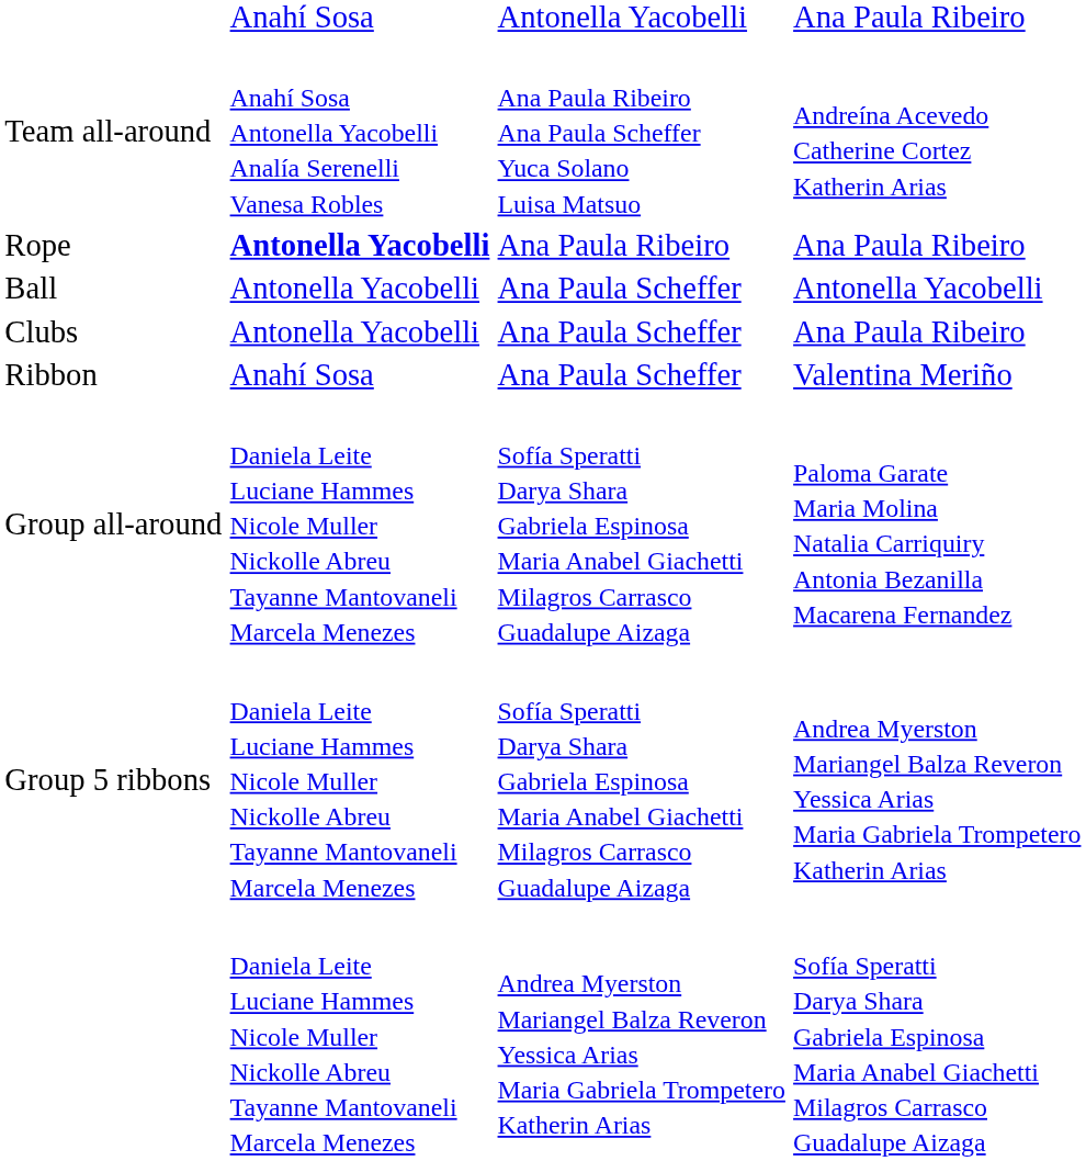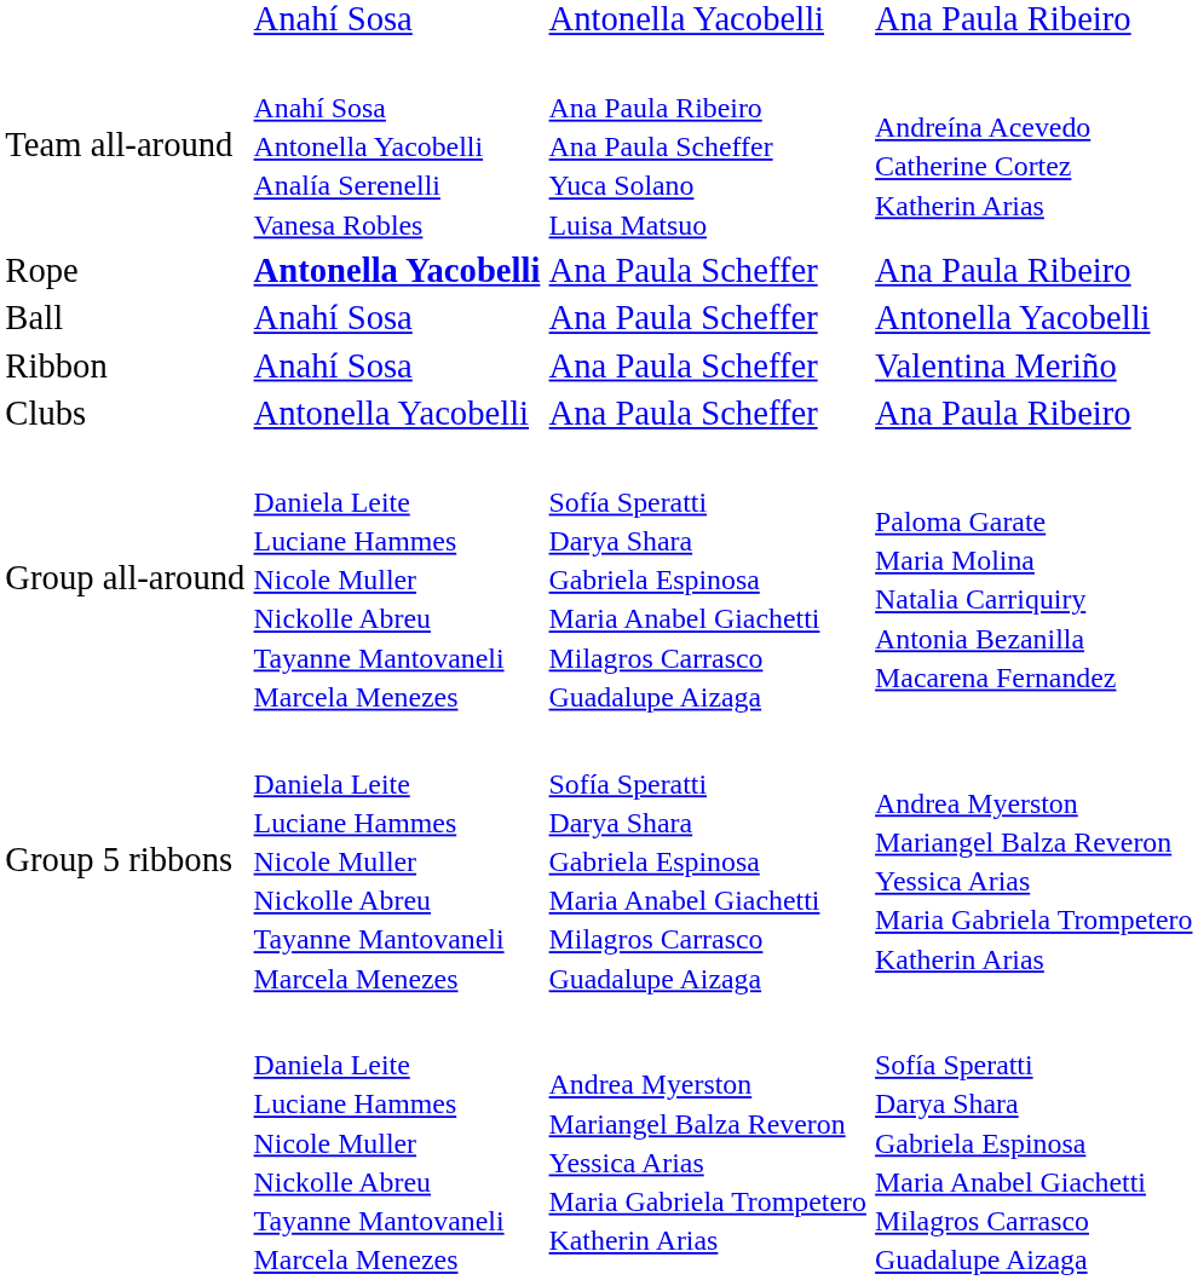 <table>
 <tr>
 <td> <br></td>
 <td><a href='#'>Anahí Sosa</a><br><em></em></td>
 <td><a href='#'>Antonella Yacobelli</a><br><em></em></td>
 <td><a href='#'>Ana Paula Ribeiro</a><br><em></em></td>
 </tr>
 <tr>
 <td>Team all-around<br></td>
 <td><br><small><a href='#'>Anahí Sosa</a><br><a href='#'>Antonella Yacobelli</a><br><a href='#'>Analía Serenelli</a><br><a href='#'>Vanesa Robles</a></small></td>
 <td><br><small><a href='#'>Ana Paula Ribeiro</a><br><a href='#'>Ana Paula Scheffer</a><br><a href='#'>Yuca Solano</a><br><a href='#'>Luisa Matsuo</a></small></td>
 <td><br><small><a href='#'>Andreína Acevedo</a><br><a href='#'>Catherine Cortez</a><br><a href='#'>Katherin Arias</a></small></td>
 </tr>
 <tr>
 <td>Rope <br></td>
 <td><strong><a href='#'>Antonella Yacobelli</a><br><em></em></strong></td>
-<td><a href='#'>Ana Paula Ribeiro</a><br><em></em></td>
+<td><a href='#'>Ana Paula Scheffer</a><br><em></em></td>
 <td><a href='#'>Ana Paula Ribeiro</a><br><em></em></td>
 </tr>
 <tr>
 <td>Ball <br></td>
-<td><a href='#'>Antonella Yacobelli</a><br><em></em></td>
+<td><a href='#'>Anahí Sosa</a><br><em></em></td>
 <td><a href='#'>Ana Paula Scheffer</a><br><em></em></td>
 <td><a href='#'>Antonella Yacobelli</a><br><em></em></td>
+</tr>
+<tr>
+<td>Ribbon <br></td>
+<td><a href='#'>Anahí Sosa</a><br><em></em></td>
+<td><a href='#'>Ana Paula Scheffer</a><br><em></em></td>
+<td><a href='#'>Valentina Meriño</a><br><em></em></td>
 </tr>
 <tr>
 <td>Clubs <br></td>
 <td><a href='#'>Antonella Yacobelli</a><br><em></em></td>
 <td><a href='#'>Ana Paula Scheffer</a><br><em></em></td>
 <td><a href='#'>Ana Paula Ribeiro</a><br><em></em></td>
-</tr>
-<tr>
-<td>Ribbon <br></td>
-<td><a href='#'>Anahí Sosa</a><br><em></em></td>
-<td><a href='#'>Ana Paula Scheffer</a><br><em></em></td>
-<td><a href='#'>Valentina Meriño</a><br><em></em></td>
 </tr>
 <tr>
 <td>Group all-around <br></td>
 <td><br><small><a href='#'>Daniela Leite</a><br><a href='#'>Luciane Hammes</a><br><a href='#'>Nicole Muller</a><br><a href='#'>Nickolle Abreu</a><br><a href='#'>Tayanne Mantovaneli</a><br><a href='#'>Marcela Menezes</a></small></td>
 <td><br><small><a href='#'>Sofía Speratti</a><br><a href='#'>Darya Shara</a><br><a href='#'>Gabriela Espinosa</a><br><a href='#'>Maria Anabel Giachetti</a><br><a href='#'>Milagros Carrasco</a><br><a href='#'>Guadalupe Aizaga</a></small></td>
 <td><br><small><a href='#'>Paloma Garate</a><br><a href='#'>Maria Molina</a><br><a href='#'>Natalia Carriquiry</a><br><a href='#'>Antonia Bezanilla</a><br><a href='#'>Macarena Fernandez</a></small></td>
 </tr>
 <tr>
 <td>Group 5 ribbons <br></td>
 <td><br><small><a href='#'>Daniela Leite</a><br><a href='#'>Luciane Hammes</a><br><a href='#'>Nicole Muller</a><br><a href='#'>Nickolle Abreu</a><br><a href='#'>Tayanne Mantovaneli</a><br><a href='#'>Marcela Menezes</a></small></td>
 <td><br><small><a href='#'>Sofía Speratti</a><br><a href='#'>Darya Shara</a><br><a href='#'>Gabriela Espinosa</a><br><a href='#'>Maria Anabel Giachetti</a><br><a href='#'>Milagros Carrasco</a><br><a href='#'>Guadalupe Aizaga</a></small></td>
 <td><br><small><a href='#'>Andrea Myerston</a><br><a href='#'>Mariangel Balza Reveron</a><br><a href='#'>Yessica Arias</a><br><a href='#'>Maria Gabriela Trompetero</a><br><a href='#'>Katherin Arias</a></small></td>
 </tr>
 <tr>
 <td> <br></td>
 <td><br><small><a href='#'>Daniela Leite</a><br><a href='#'>Luciane Hammes</a><br><a href='#'>Nicole Muller</a><br><a href='#'>Nickolle Abreu</a><br><a href='#'>Tayanne Mantovaneli</a><br><a href='#'>Marcela Menezes</a></small></td>
 <td><br><small><a href='#'>Andrea Myerston</a><br><a href='#'>Mariangel Balza Reveron</a><br><a href='#'>Yessica Arias</a><br><a href='#'>Maria Gabriela Trompetero</a><br><a href='#'>Katherin Arias</a></small></td>
 <td><br><small><a href='#'>Sofía Speratti</a><br><a href='#'>Darya Shara</a><br><a href='#'>Gabriela Espinosa</a><br><a href='#'>Maria Anabel Giachetti</a><br><a href='#'>Milagros Carrasco</a><br><a href='#'>Guadalupe Aizaga</a></small></td>
 </tr>
 </table>
